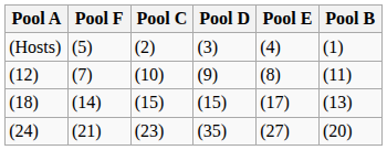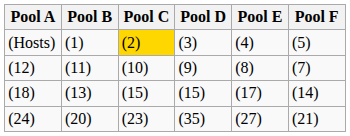 <table class="wikitable">
 <tr>
 <th width=16%>Pool A</th>
-<th width=16%>Pool F</th>
+<th width=16%>Pool B</th>
 <th width=16%>Pool C</th>
 <th width=16%>Pool D</th>
 <th width=16%>Pool E</th>
-<th width=16%>Pool B</th>
+<th width=16%>Pool F</th>
 </tr>
 <tr>
 <td> (Hosts)</td>
-<td> (5)</td>
-<td> (2)</td>
+<td> (1)</td>
+<td style="background: gold;"> (2)</td>
 <td> (3)</td>
 <td> (4)</td>
-<td> (1)</td>
+<td> (5)</td>
 </tr>
 <tr>
 <td> (12)</td>
-<td> (7)</td>
+<td> (11)</td>
 <td> (10)</td>
 <td> (9)</td>
 <td> (8)</td>
-<td> (11)</td>
+<td> (7)</td>
 </tr>
 <tr>
 <td> (18)</td>
-<td> (14)</td>
+<td> (13)</td>
 <td> (15)</td>
 <td> (15)</td>
 <td> (17)</td>
-<td> (13)</td>
+<td> (14)</td>
 </tr>
 <tr>
 <td> (24)</td>
-<td> (21)</td>
+<td> (20)</td>
 <td> (23)</td>
 <td> (35)</td>
 <td> (27)</td>
-<td> (20)</td>
+<td> (21)</td>
 </tr>
 </table>
